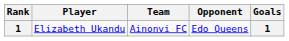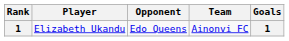 <table class="wikitable" style="text-align:center; font-size:90%">
 <tr>
 <th>Rank</th>
 <th>Player</th>
+<th>Opponent</th>
 <th>Team</th>
-<th>Opponent</th>
 <th>Goals</th>
 </tr>
 <tr>
 <th rowspan=1>1</th>
 <td align=left><a href='#'>Elizabeth Ukandu</a></td>
+<td align=left><a href='#'>Edo Queens</a> </td>
 <td align=left><a href='#'>Ainonvi FC</a> </td>
-<td align=left><a href='#'>Edo Queens</a> </td>
 <th rowspan=1>1</th>
 </tr>
 </table>
